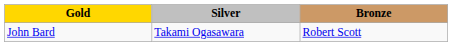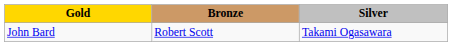 <table class="wikitable" style="text-align:left">
 <tr align="center">
 <td width=200 bgcolor=gold><strong>Gold</strong></td>
+<td width=200 bgcolor=CC9966><strong>Bronze</strong></td>
 <td width=200 bgcolor=silver><strong>Silver</strong></td>
-<td width=200 bgcolor=CC9966><strong>Bronze</strong></td>
 </tr>
 <tr>
 <td><a href='#'>John Bard</a><br><em></em></td>
+<td><a href='#'>Robert Scott</a><br><em></em></td>
 <td><a href='#'>Takami Ogasawara</a><br><em></em></td>
-<td><a href='#'>Robert Scott</a><br><em></em></td>
 </tr>
 </table>
